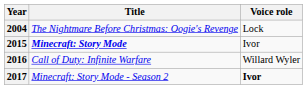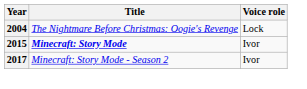 <table class="wikitable sortable plainrowheaders">
 <tr>
 <th scope="col">Year</th>
 <th scope="col">Title</th>
 <th scope="col">Voice role</th>
 </tr>
 <tr>
 <th scope="row">2004</th>
 <td><em><a href='#'>The Nightmare Before Christmas: Oogie's Revenge</a></em></td>
 <td>Lock</td>
 </tr>
 <tr>
 <th scope="row">2015</th>
 <td><strong><em><a href='#'>Minecraft: Story Mode</a></em></strong></td>
 <td>Ivor</td>
 </tr>
 <tr>
-<th scope="row">2016</th>
-<td><em><a href='#'>Call of Duty: Infinite Warfare</a></em></td>
-<td>Willard Wyler</td>
-</tr>
-<tr>
 <th scope="row">2017</th>
 <td><em><a href='#'>Minecraft: Story Mode - Season 2</a></em></td>
-<td><strong>Ivor</strong></td>
+<td>Ivor</td>
 </tr>
 </table>
